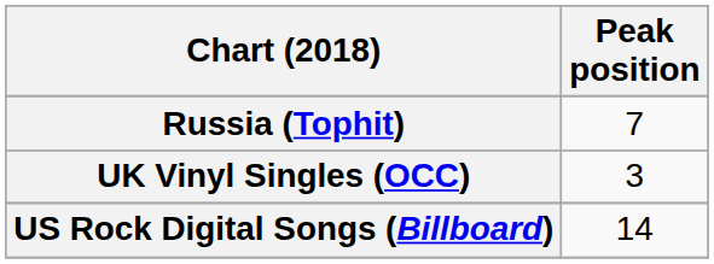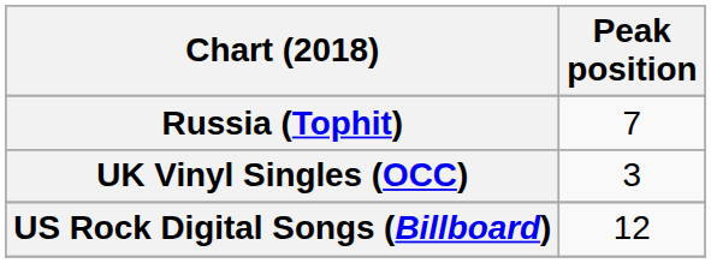 <table class="wikitable sortable plainrowheaders" style="text-align:center">
 <tr>
 <th scope="col">Chart (2018)</th>
 <th scope="col">Peak<br>position</th>
 </tr>
 <tr>
 </tr>
 <tr>
 </tr>
 <tr>
 </tr>
 <tr>
 <th scope="row">Russia (<a href='#'>Tophit</a>)</th>
 <td>7</td>
 </tr>
 <tr>
 <th scope="row">UK Vinyl Singles (<a href='#'>OCC</a>)</th>
 <td>3</td>
 </tr>
 <tr>
 </tr>
 <tr>
 <th scope="row">US Rock Digital Songs (<em><a href='#'>Billboard</a></em>)</th>
-<td align="center">14</td>
+<td align="center">12</td>
 </tr>
 <tr>
 </tr>
 </table>
